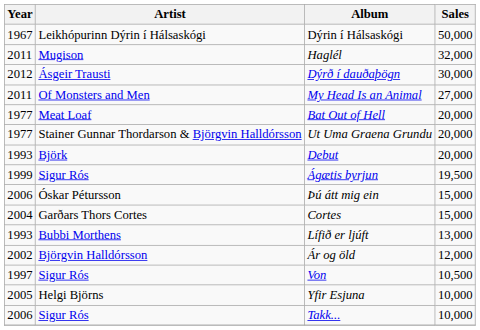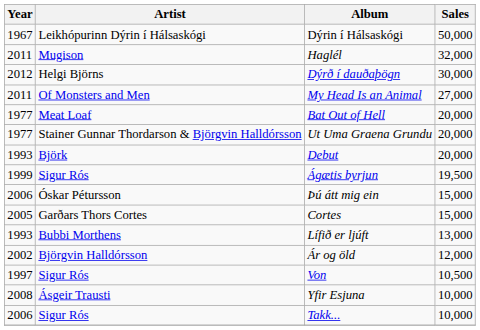 <table class="wikitable">
 <tr>
 <th>Year</th>
 <th>Artist</th>
 <th>Album</th>
 <th>Sales</th>
 </tr>
 <tr>
 <td>1967</td>
 <td>Leikhópurinn Dýrin í Hálsaskógi</td>
 <td>Dýrin í Hálsaskógi</td>
 <td>50,000</td>
 </tr>
 <tr>
 <td>2011</td>
 <td><a href='#'>Mugison</a></td>
 <td><em>Haglél</em></td>
 <td>32,000</td>
 </tr>
 <tr>
 <td>2012</td>
-<td><a href='#'>Ásgeir Trausti</a></td>
+<td>Helgi Björns</td>
 <td><em><a href='#'>Dýrð í dauðaþögn</a></em></td>
 <td>30,000</td>
 </tr>
 <tr>
 <td>2011</td>
 <td><a href='#'>Of Monsters and Men</a></td>
 <td><em><a href='#'>My Head Is an Animal</a></em></td>
 <td>27,000</td>
 </tr>
 <tr>
 <td>1977</td>
 <td><a href='#'>Meat Loaf</a></td>
 <td><em><a href='#'>Bat Out of Hell</a></em></td>
 <td>20,000</td>
 </tr>
 <tr>
 <td>1977</td>
 <td>Stainer Gunnar Thordarson & <a href='#'>Björgvin Halldórsson</a></td>
 <td><em>Ut Uma Graena Grundu</em></td>
 <td>20,000</td>
 </tr>
 <tr>
 <td>1993</td>
 <td><a href='#'>Björk</a></td>
 <td><em><a href='#'>Debut</a></em></td>
 <td>20,000</td>
 </tr>
 <tr>
 <td>1999</td>
 <td><a href='#'>Sigur Rós</a></td>
 <td><em><a href='#'>Ágætis byrjun</a></em></td>
 <td>19,500</td>
 </tr>
 <tr>
 <td>2006</td>
 <td>Óskar Pétursson</td>
 <td><em>Þú átt mig ein</em></td>
 <td>15,000</td>
 </tr>
 <tr>
-<td>2004</td>
+<td>2005</td>
 <td>Garðars Thors Cortes</td>
 <td><em>Cortes</em></td>
 <td>15,000</td>
 </tr>
 <tr>
 <td>1993</td>
 <td><a href='#'>Bubbi Morthens</a></td>
 <td><em>Lífið er ljúft</em></td>
 <td>13,000</td>
 </tr>
 <tr>
 <td>2002</td>
 <td><a href='#'>Björgvin Halldórsson</a></td>
 <td><em>Ár og öld</em></td>
 <td>12,000</td>
 </tr>
 <tr>
 <td>1997</td>
 <td><a href='#'>Sigur Rós</a></td>
 <td><em><a href='#'>Von</a></em></td>
 <td>10,500</td>
 </tr>
 <tr>
-<td>2005</td>
-<td>Helgi Björns</td>
+<td>2008</td>
+<td><a href='#'>Ásgeir Trausti</a></td>
 <td><em>Yfir Esjuna</em></td>
 <td>10,000</td>
 </tr>
 <tr>
 <td>2006</td>
 <td><a href='#'>Sigur Rós</a></td>
 <td><em><a href='#'>Takk...</a></em></td>
 <td>10,000</td>
 </tr>
 <tr>
 </tr>
 </table>
